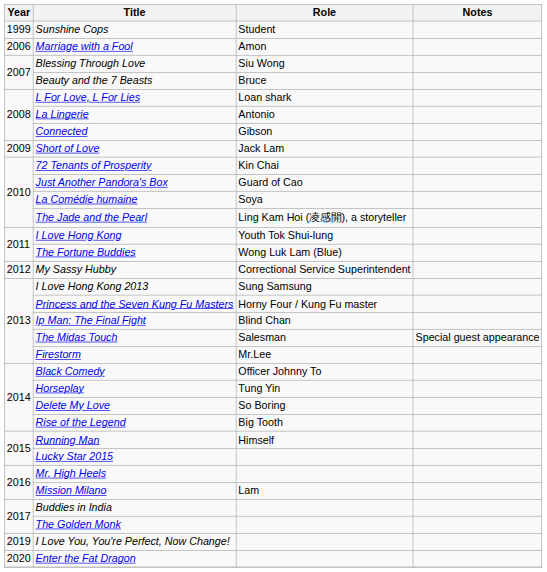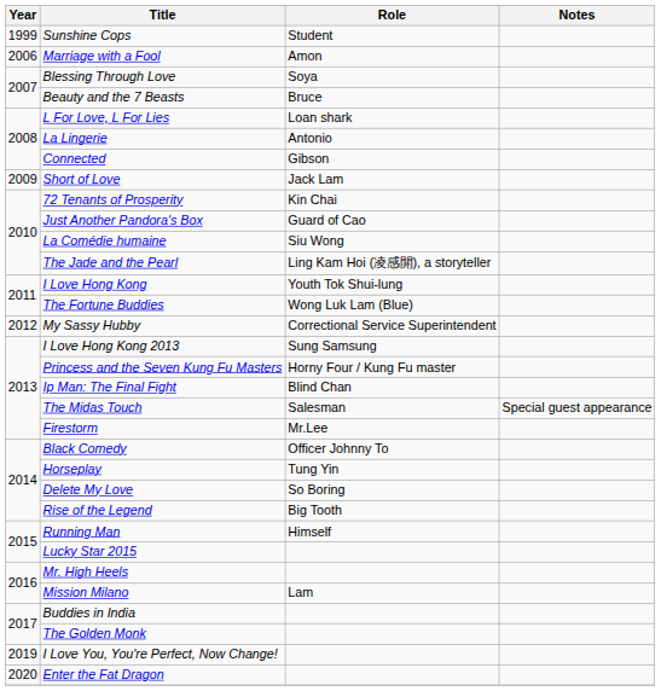 <table class="wikitable sortable">
 <tr>
 <th>Year</th>
 <th>Title</th>
 <th>Role</th>
 <th>Notes</th>
 </tr>
 <tr>
 <td>1999</td>
 <td><em>Sunshine Cops</em></td>
 <td>Student</td>
 <td></td>
 </tr>
 <tr>
 <td>2006</td>
 <td><em><a href='#'>Marriage with a Fool</a></em></td>
 <td>Amon</td>
 <td></td>
 </tr>
 <tr>
 <td rowspan=2>2007</td>
 <td><em>Blessing Through Love</em></td>
-<td>Siu Wong</td>
+<td>Soya</td>
 <td></td>
 </tr>
 <tr>
 <td><em>Beauty and the 7 Beasts</em></td>
 <td>Bruce</td>
 <td></td>
 </tr>
 <tr>
 <td rowspan=3>2008</td>
 <td><em><a href='#'>L For Love, L For Lies</a></em></td>
 <td>Loan shark</td>
 <td></td>
 </tr>
 <tr>
 <td><em><a href='#'>La Lingerie</a></em></td>
 <td>Antonio</td>
 <td></td>
 </tr>
 <tr>
 <td><em><a href='#'>Connected</a></em></td>
 <td>Gibson</td>
 <td></td>
 </tr>
 <tr>
 <td>2009</td>
 <td><em><a href='#'>Short of Love</a></em></td>
 <td>Jack Lam</td>
 <td></td>
 </tr>
 <tr>
 <td rowspan=4>2010</td>
 <td><em><a href='#'>72 Tenants of Prosperity</a></em></td>
 <td>Kin Chai</td>
 <td></td>
 </tr>
 <tr>
 <td><em><a href='#'>Just Another Pandora's Box</a></em></td>
 <td>Guard of Cao</td>
 <td></td>
 </tr>
 <tr>
 <td><em><a href='#'>La Comédie humaine</a></em></td>
-<td>Soya</td>
+<td>Siu Wong</td>
 <td></td>
 </tr>
 <tr>
 <td><em><a href='#'>The Jade and the Pearl</a></em></td>
 <td>Ling Kam Hoi (凌感開), a storyteller</td>
 <td></td>
 </tr>
 <tr>
 <td rowspan=2>2011</td>
 <td><em><a href='#'>I Love Hong Kong</a></em></td>
 <td>Youth Tok Shui-lung</td>
 <td></td>
 </tr>
 <tr>
 <td><em><a href='#'>The Fortune Buddies</a></em></td>
 <td>Wong Luk Lam (Blue)</td>
 <td></td>
 </tr>
 <tr>
 <td rowspan=1>2012</td>
 <td><em>My Sassy Hubby</em></td>
 <td>Correctional Service Superintendent</td>
 <td></td>
 </tr>
 <tr>
 <td rowspan=5>2013</td>
 <td><em>I Love Hong Kong 2013</em></td>
 <td>Sung Samsung</td>
 <td></td>
 </tr>
 <tr>
 <td><em><a href='#'>Princess and the Seven Kung Fu Masters</a></em></td>
 <td>Horny Four / Kung Fu master</td>
 <td></td>
 </tr>
 <tr>
 <td><em><a href='#'>Ip Man: The Final Fight</a></em></td>
 <td>Blind Chan</td>
 <td></td>
 </tr>
 <tr>
 <td><em><a href='#'>The Midas Touch</a></em></td>
 <td>Salesman</td>
 <td>Special guest appearance</td>
 </tr>
 <tr>
 <td><em><a href='#'>Firestorm</a></em></td>
 <td>Mr.Lee</td>
 <td></td>
 </tr>
 <tr>
 <td rowspan=4>2014</td>
 <td><em><a href='#'>Black Comedy</a></em></td>
 <td>Officer Johnny To</td>
 <td></td>
 </tr>
 <tr>
 <td><em><a href='#'>Horseplay</a></em></td>
 <td>Tung Yin</td>
 <td></td>
 </tr>
 <tr>
 <td><em><a href='#'>Delete My Love</a></em></td>
 <td>So Boring</td>
 <td></td>
 </tr>
 <tr>
 <td><em><a href='#'>Rise of the Legend</a></em></td>
 <td>Big Tooth</td>
 <td></td>
 </tr>
 <tr>
 <td rowspan=2>2015</td>
 <td><em><a href='#'>Running Man</a></em></td>
 <td>Himself</td>
 <td></td>
 </tr>
 <tr>
 <td><em><a href='#'>Lucky Star 2015</a></em></td>
 <td></td>
 <td></td>
 </tr>
 <tr>
 <td rowspan=2>2016</td>
 <td><em><a href='#'>Mr. High Heels</a></em></td>
 <td></td>
 <td></td>
 </tr>
 <tr>
 <td><em><a href='#'>Mission Milano</a></em></td>
 <td>Lam</td>
 <td></td>
 </tr>
 <tr>
 <td rowspan=2>2017</td>
 <td><em>Buddies in India</em></td>
 <td></td>
 <td></td>
 </tr>
 <tr>
 <td><em><a href='#'>The Golden Monk</a></em></td>
 <td></td>
 <td></td>
 </tr>
 <tr>
 <td rowspan=1>2019</td>
 <td><em>I Love You, You're Perfect, Now Change!</em></td>
 <td></td>
 <td></td>
 </tr>
 <tr>
 <td rowspan=1>2020</td>
 <td><em><a href='#'>Enter the Fat Dragon</a></em></td>
 <td></td>
 <td></td>
 </tr>
 <tr>
 </tr>
 </table>
